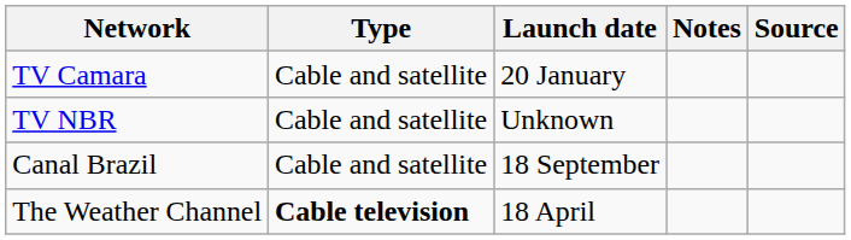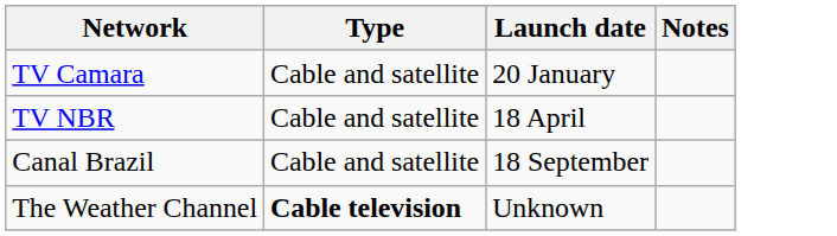 <table class="wikitable sortable">
 <tr>
 <th>Network</th>
 <th>Type</th>
 <th>Launch date</th>
 <th>Notes</th>
-<th>Source</th>
 </tr>
 <tr>
 <td><a href='#'>TV Camara</a></td>
 <td>Cable and satellite</td>
 <td>20 January</td>
 <td></td>
-<td></td>
 </tr>
 <tr>
 <td><a href='#'>TV NBR</a></td>
 <td>Cable and satellite</td>
-<td>Unknown</td>
-<td></td>
+<td>18 April</td>
 <td></td>
 </tr>
 <tr>
 <td>Canal Brazil</td>
 <td>Cable and satellite</td>
 <td>18 September</td>
 <td></td>
-<td></td>
 </tr>
 <tr>
 <td>The Weather Channel</td>
 <td><strong>Cable television</strong></td>
-<td>18 April</td>
-<td></td>
+<td>Unknown</td>
 <td></td>
 </tr>
 </table>
